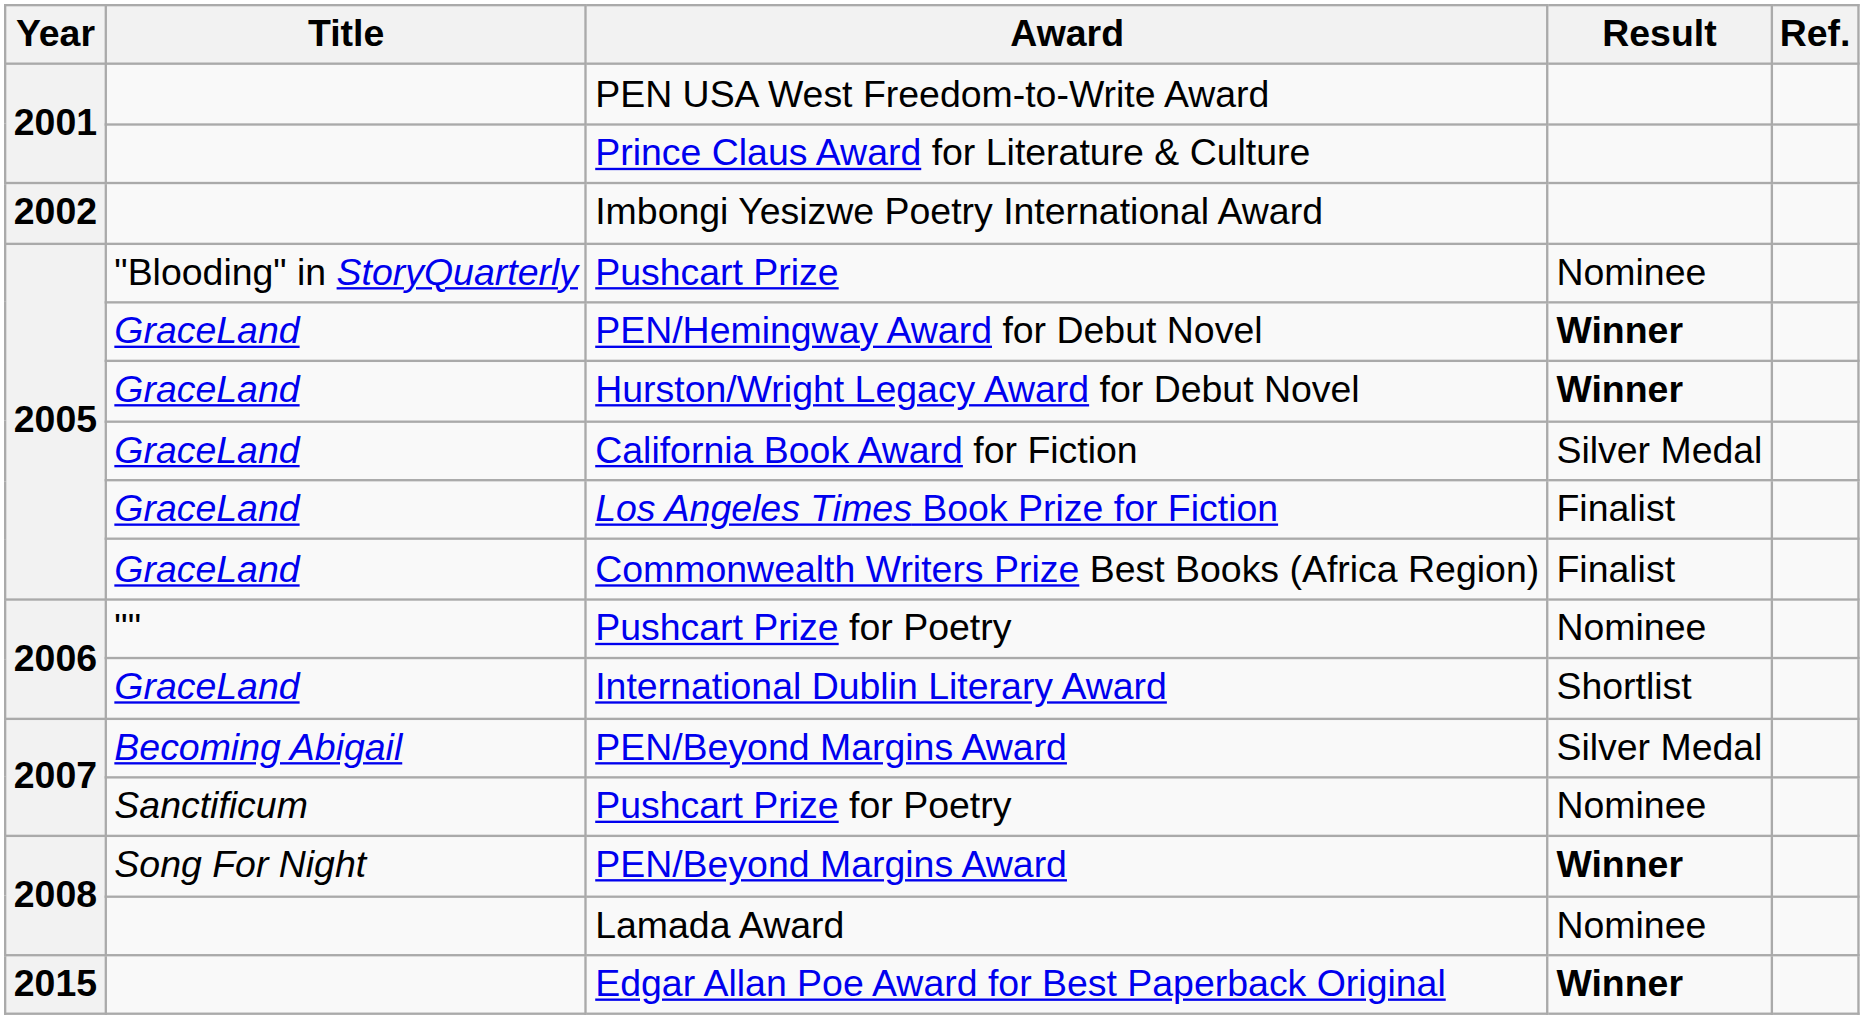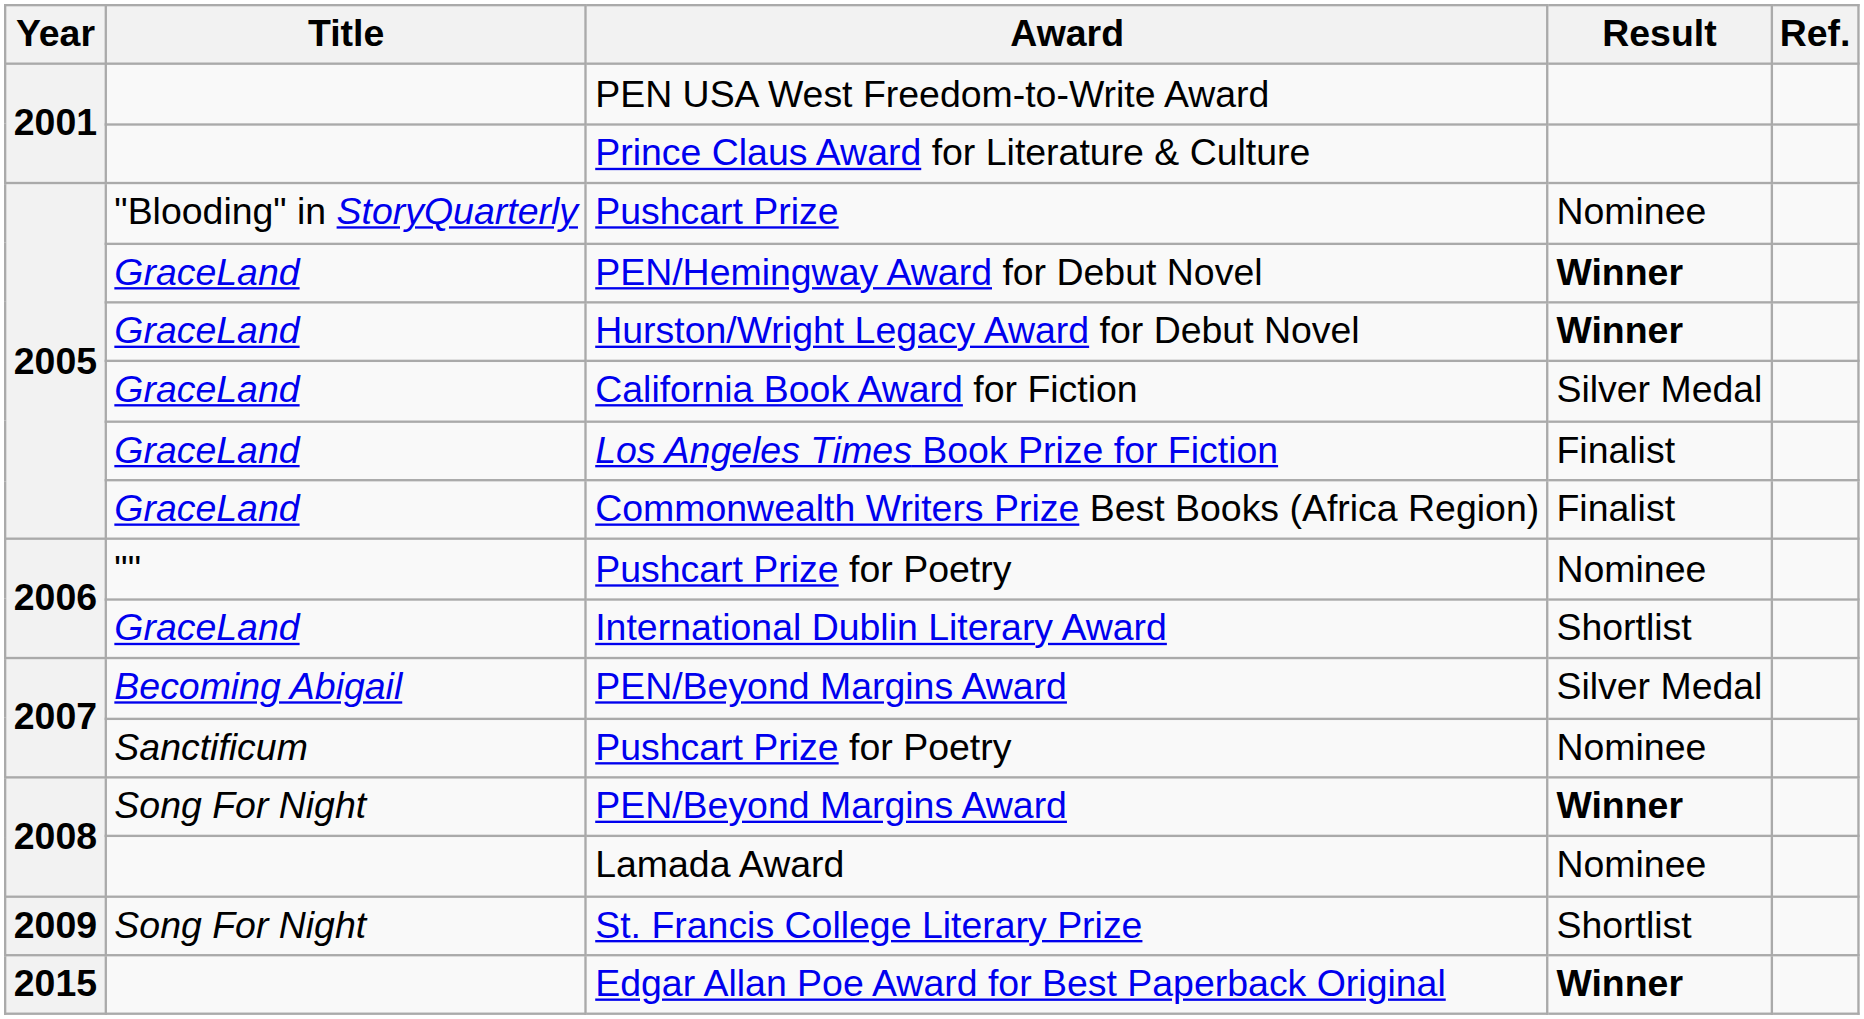 <table class="wikitable sortable mw-collapsible">
 <tr>
 <th>Year</th>
 <th>Title</th>
 <th>Award</th>
 <th>Result</th>
 <th>Ref.</th>
 </tr>
 <tr>
 <th rowspan="2">2001</th>
 <td></td>
 <td>PEN USA West Freedom-to-Write Award</td>
 <td></td>
 <td></td>
 </tr>
 <tr>
 <td></td>
 <td><a href='#'>Prince Claus Award</a> for Literature & Culture</td>
-<td></td>
-<td></td>
-</tr>
-<tr>
-<th>2002</th>
-<td></td>
-<td>Imbongi Yesizwe Poetry International Award</td>
 <td></td>
 <td></td>
 </tr>
 <tr>
 <th rowspan="6">2005</th>
 <td>"Blooding" in <em><a href='#'>StoryQuarterly</a></em></td>
 <td><a href='#'>Pushcart Prize</a></td>
 <td>Nominee</td>
 <td></td>
 </tr>
 <tr>
 <td><em><a href='#'>GraceLand</a></em></td>
 <td><a href='#'>PEN/Hemingway Award</a> for Debut Novel</td>
 <td><strong>Winner</strong></td>
 <td></td>
 </tr>
 <tr>
 <td><em><a href='#'>GraceLand</a></em></td>
 <td><a href='#'>Hurston/Wright Legacy Award</a> for Debut Novel</td>
 <td><strong>Winner</strong></td>
 <td></td>
 </tr>
 <tr>
 <td><em><a href='#'>GraceLand</a></em></td>
 <td><a href='#'>California Book Award</a> for Fiction</td>
 <td>Silver Medal</td>
 <td></td>
 </tr>
 <tr>
 <td><em><a href='#'>GraceLand</a></em></td>
 <td><a href='#'><em>Los Angeles Times</em> Book Prize for Fiction</a></td>
 <td>Finalist</td>
 <td></td>
 </tr>
 <tr>
 <td><em><a href='#'>GraceLand</a></em></td>
 <td><a href='#'>Commonwealth Writers Prize</a> Best Books (Africa Region)</td>
 <td>Finalist</td>
 <td></td>
 </tr>
 <tr>
 <th rowspan="2">2006</th>
 <td>""</td>
 <td><a href='#'>Pushcart Prize</a> for Poetry</td>
 <td>Nominee</td>
 <td></td>
 </tr>
 <tr>
 <td><em><a href='#'>GraceLand</a></em></td>
 <td><a href='#'>International Dublin Literary Award</a></td>
 <td>Shortlist</td>
 <td></td>
 </tr>
 <tr>
 <th rowspan="2">2007</th>
 <td><em><a href='#'>Becoming Abigail</a></em></td>
 <td><a href='#'>PEN/Beyond Margins Award</a></td>
 <td>Silver Medal</td>
 <td></td>
 </tr>
 <tr>
 <td><em>Sanctificum</em></td>
 <td><a href='#'>Pushcart Prize</a> for Poetry</td>
 <td>Nominee</td>
 <td></td>
 </tr>
 <tr>
 <th rowspan="2">2008</th>
 <td><em>Song For Night</em></td>
 <td><a href='#'>PEN/Beyond Margins Award</a></td>
 <td><strong>Winner</strong></td>
 <td></td>
 </tr>
 <tr>
 <td><em></em></td>
 <td>Lamada Award</td>
 <td>Nominee</td>
 <td></td>
 </tr>
 <tr>
+<th>2009</th>
+<td><em>Song For Night</em></td>
+<td><a href='#'>St. Francis College Literary Prize</a></td>
+<td>Shortlist</td>
+<td></td>
+</tr>
+<tr>
 <th>2015</th>
 <td><em></em></td>
 <td><a href='#'>Edgar Allan Poe Award for Best Paperback Original</a></td>
 <td><strong>Winner</strong></td>
 <td></td>
 </tr>
 </table>
